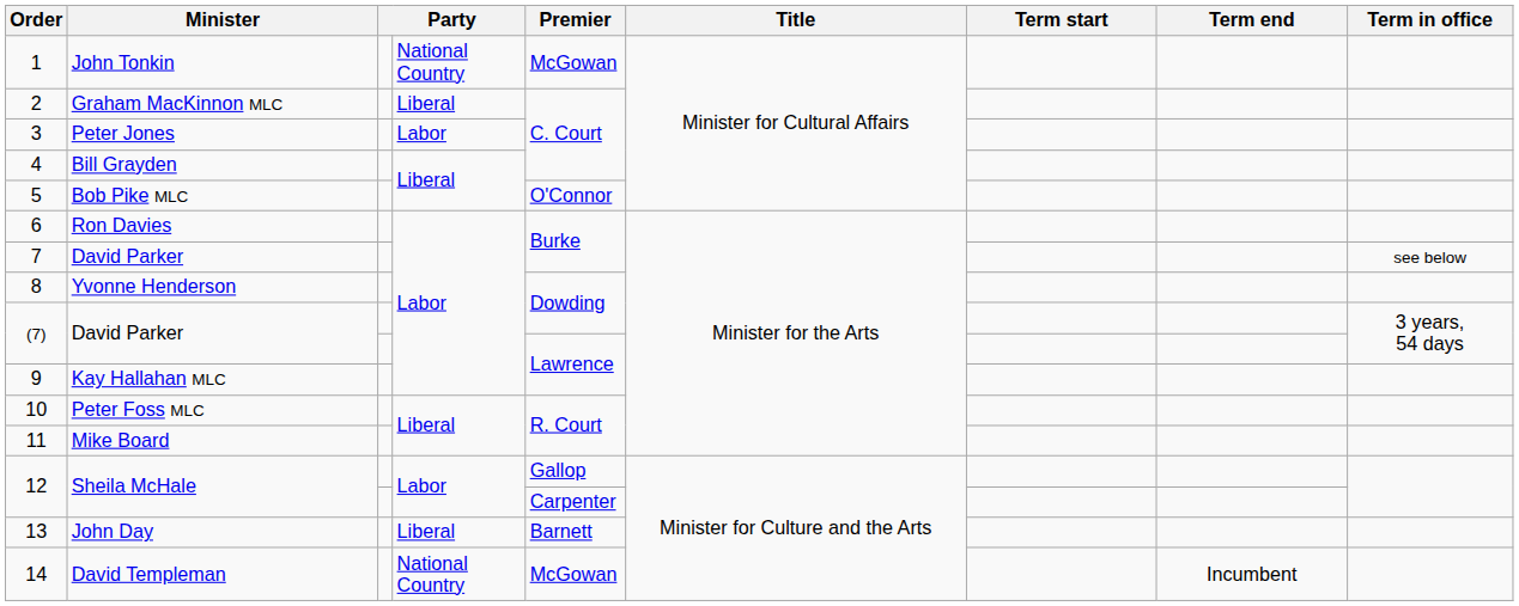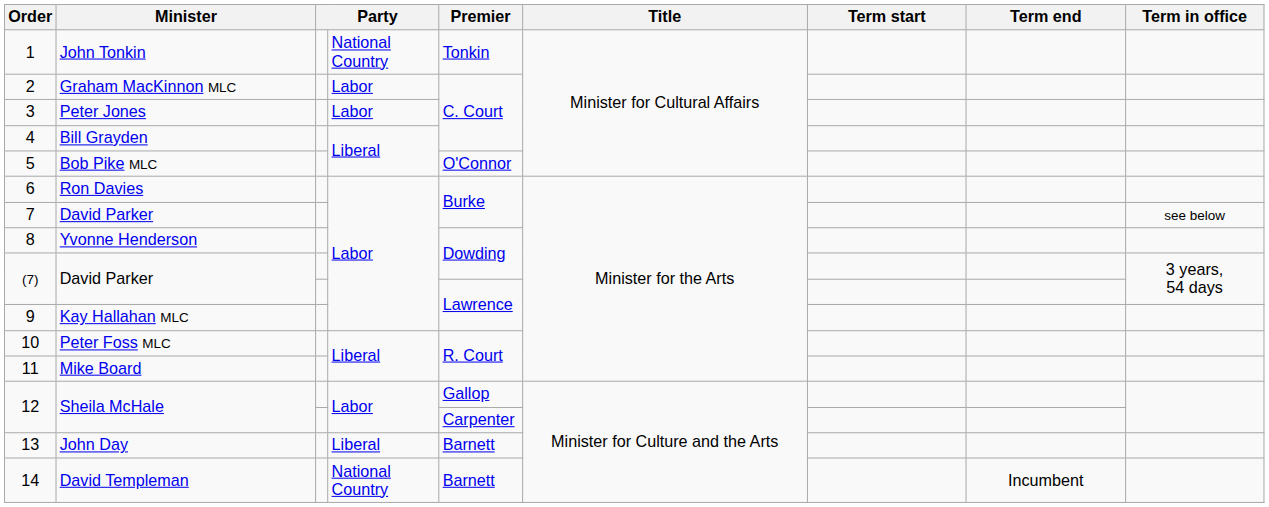 <table class="wikitable">
 <tr>
 <th width=5>Order</th>
 <th width=250>Minister</th>
 <th width=75 colspan="2">Party</th>
 <th width=75>Premier</th>
 <th width=275>Title</th>
 <th width=150>Term start</th>
 <th width=150>Term end</th>
 <th width=130>Term in office</th>
 </tr>
 <tr>
 <td align=center>1</td>
 <td><a href='#'>John Tonkin</a></td>
 <td> </td>
 <td><a href='#'>National Country</a></td>
-<td><a href='#'>McGowan</a></td>
+<td><a href='#'>Tonkin</a></td>
 <td rowspan="5" align=center>Minister for Cultural Affairs</td>
 <td align=center></td>
 <td align=center></td>
 <td align=center></td>
 </tr>
 <tr>
 <td align=center>2</td>
 <td><a href='#'>Graham MacKinnon</a> <small>MLC</small></td>
 <td> </td>
-<td><a href='#'>Liberal</a></td>
+<td><a href='#'>Labor</a></td>
 <td rowspan="3"><a href='#'>C. Court</a></td>
 <td align=center></td>
 <td align=center></td>
 <td align=center></td>
 </tr>
 <tr>
 <td align=center>3</td>
 <td><a href='#'>Peter Jones</a></td>
 <td> </td>
 <td><a href='#'>Labor</a></td>
 <td align=center></td>
 <td align=center></td>
 <td align=center></td>
 </tr>
 <tr>
 <td align=center>4</td>
 <td><a href='#'>Bill Grayden</a></td>
 <td> </td>
 <td rowspan="2"><a href='#'>Liberal</a></td>
 <td align=center></td>
 <td align=center></td>
 <td align=center></td>
 </tr>
 <tr>
 <td align=center>5</td>
 <td><a href='#'>Bob Pike</a> <small>MLC</small></td>
 <td> </td>
 <td><a href='#'>O'Connor</a></td>
 <td align=center></td>
 <td align=center></td>
 <td align=center></td>
 </tr>
 <tr>
 <td align=center>6</td>
 <td><a href='#'>Ron Davies</a></td>
 <td> </td>
 <td rowspan="6"><a href='#'>Labor</a></td>
 <td rowspan="2"><a href='#'>Burke</a></td>
 <td rowspan="8" align=center>Minister for the Arts</td>
 <td align=center></td>
 <td align=center></td>
 <td align=center></td>
 </tr>
 <tr>
 <td align=center>7</td>
 <td><a href='#'>David Parker</a></td>
 <td> </td>
 <td align=center></td>
 <td align=center></td>
 <td align=center><small>see below</small></td>
 </tr>
 <tr>
 <td align=center>8</td>
 <td><a href='#'>Yvonne Henderson</a></td>
 <td> </td>
 <td rowspan="2"><a href='#'>Dowding</a></td>
 <td align=center></td>
 <td align=center></td>
 <td align=center></td>
 </tr>
 <tr>
 <td rowspan="2" align=center><small>(7)</small></td>
 <td rowspan="2">David Parker</td>
 <td> </td>
 <td align=center></td>
 <td align=center></td>
 <td rowspan="2" align=center>3 years,<br>54 days</td>
 </tr>
 <tr>
 <td> </td>
 <td rowspan="2"><a href='#'>Lawrence</a></td>
 <td align=center></td>
 <td align=center></td>
 </tr>
 <tr>
 <td align=center>9</td>
 <td><a href='#'>Kay Hallahan</a> <small>MLC</small></td>
 <td> </td>
 <td align=center></td>
 <td align=center></td>
 <td align=center></td>
 </tr>
 <tr>
 <td align=center>10</td>
 <td><a href='#'>Peter Foss</a> <small>MLC</small></td>
 <td> </td>
 <td rowspan="2"><a href='#'>Liberal</a></td>
 <td rowspan="2"><a href='#'>R. Court</a></td>
 <td align=center></td>
 <td align=center></td>
 <td align=center></td>
 </tr>
 <tr>
 <td align=center>11</td>
 <td><a href='#'>Mike Board</a></td>
 <td> </td>
 <td align=center></td>
 <td align=center></td>
 <td align=center></td>
 </tr>
 <tr>
 <td rowspan="2" align=center>12</td>
 <td rowspan="2"><a href='#'>Sheila McHale</a></td>
 <td> </td>
 <td rowspan="2"><a href='#'>Labor</a></td>
 <td><a href='#'>Gallop</a></td>
 <td rowspan="4" align=center>Minister for Culture and the Arts</td>
 <td align=center></td>
 <td align=center></td>
 <td rowspan="2" align=center><strong></strong></td>
 </tr>
 <tr>
 <td> </td>
 <td><a href='#'>Carpenter</a></td>
 <td align=center></td>
 <td align=center></td>
 </tr>
 <tr>
 <td align=center>13</td>
 <td><a href='#'>John Day</a></td>
 <td> </td>
 <td><a href='#'>Liberal</a></td>
 <td><a href='#'>Barnett</a></td>
 <td align=center></td>
 <td align=center></td>
 <td align=center></td>
 </tr>
 <tr>
 <td align=center>14</td>
 <td><a href='#'>David Templeman</a></td>
 <td> </td>
 <td><a href='#'>National Country</a></td>
-<td><a href='#'>McGowan</a></td>
+<td><a href='#'>Barnett</a></td>
 <td align=center></td>
 <td align=center>Incumbent</td>
 <td align=center></td>
 </tr>
 </table>
